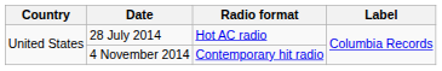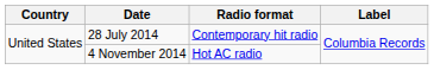 <table class="wikitable plainrowheaders">
 <tr>
 <th scope="col">Country</th>
 <th scope="col">Date</th>
 <th scope="col">Radio format</th>
 <th scope="col">Label</th>
 </tr>
 <tr>
 <td rowspan="2">United States</td>
 <td>28 July 2014</td>
-<td><a href='#'>Hot AC radio</a></td>
+<td><a href='#'>Contemporary hit radio</a></td>
 <td rowspan="2"><a href='#'>Columbia Records</a></td>
 </tr>
 <tr>
 <td>4 November 2014</td>
-<td><a href='#'>Contemporary hit radio</a></td>
+<td><a href='#'>Hot AC radio</a></td>
 </tr>
 </table>
